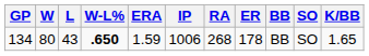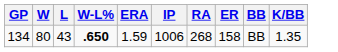 <table class="wikitable">
 <tr>
 <th><a href='#'>GP</a></th>
 <th><a href='#'>W</a></th>
 <th><a href='#'>L</a></th>
 <th><a href='#'>W-L%</a></th>
 <th><a href='#'>ERA</a></th>
 <th><a href='#'>IP</a></th>
 <th><a href='#'>RA</a></th>
 <th><a href='#'>ER</a></th>
 <th><a href='#'>BB</a></th>
-<th><a href='#'>SO</a></th>
 <th><a href='#'>K/BB</a></th>
 </tr>
 <tr align=center>
 <td>134</td>
 <td>80</td>
 <td>43</td>
 <td><strong>.650</strong></td>
 <td>1.59</td>
 <td>1006</td>
 <td>268</td>
-<td>178</td>
+<td>158</td>
 <td>BB</td>
-<td>SO</td>
-<td>1.65</td>
+<td>1.35</td>
 </tr>
 </table>
